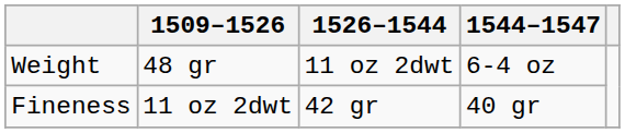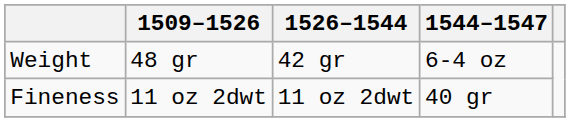 <table class="wikitable">
 <tr>
 <th></th>
 <th>1509–1526</th>
 <th>1526–1544</th>
 <th>1544–1547</th>
 <th></th>
 </tr>
 <tr>
 <td>Weight</td>
 <td>48 gr</td>
-<td>11 oz 2dwt</td>
+<td>42 gr</td>
 <td>6-4 oz</td>
 <td rowspan="2"></td>
 </tr>
 <tr>
 <td>Fineness</td>
 <td>11 oz 2dwt</td>
-<td>42 gr</td>
+<td>11 oz 2dwt</td>
 <td>40 gr</td>
 </tr>
 </table>
